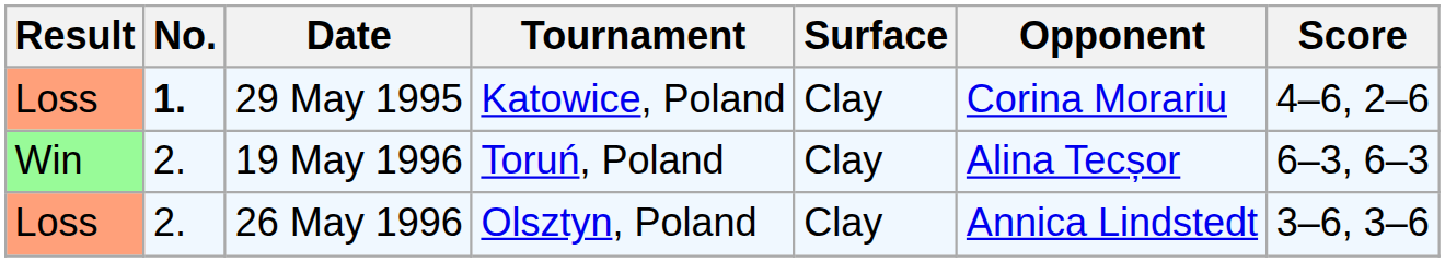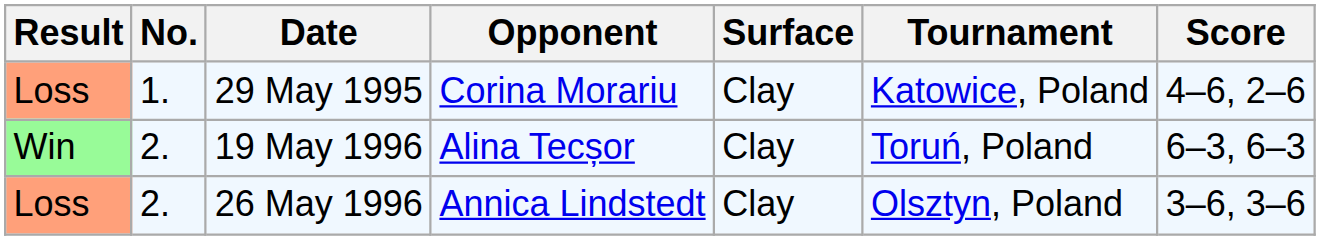 <table class="wikitable">
 <tr>
 <th>Result</th>
 <th>No.</th>
 <th>Date</th>
+<th>Opponent</th>
+<th>Surface</th>
 <th>Tournament</th>
-<th>Surface</th>
-<th>Opponent</th>
 <th>Score</th>
 </tr>
 <tr style="background:#f0f8ff;">
 <td style="background:#ffa07a;">Loss</td>
-<td><strong>1.</strong></td>
+<td>1.</td>
 <td>29 May 1995</td>
+<td> <a href='#'>Corina Morariu</a></td>
+<td>Clay</td>
 <td><a href='#'>Katowice</a>, Poland</td>
-<td>Clay</td>
-<td> <a href='#'>Corina Morariu</a></td>
 <td>4–6, 2–6</td>
 </tr>
 <tr bgcolor="#f0f8ff">
 <td style="background:#98fb98;">Win</td>
 <td>2.</td>
 <td>19 May 1996</td>
+<td> <a href='#'>Alina Tecșor</a></td>
+<td>Clay</td>
 <td><a href='#'>Toruń</a>, Poland</td>
-<td>Clay</td>
-<td> <a href='#'>Alina Tecșor</a></td>
 <td>6–3, 6–3</td>
 </tr>
 <tr style="background:#f0f8ff;">
 <td style="background:#ffa07a;">Loss</td>
 <td>2.</td>
 <td>26 May 1996</td>
+<td> <a href='#'>Annica Lindstedt</a></td>
+<td>Clay</td>
 <td><a href='#'>Olsztyn</a>, Poland</td>
-<td>Clay</td>
-<td> <a href='#'>Annica Lindstedt</a></td>
 <td>3–6, 3–6</td>
 </tr>
 </table>
